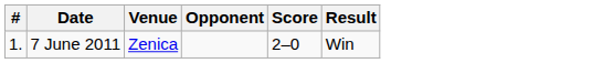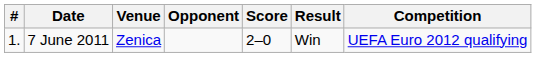 <table class="wikitable">
 <tr>
 <th>#</th>
 <th>Date</th>
 <th>Venue</th>
 <th>Opponent</th>
 <th>Score</th>
 <th>Result</th>
+<th>Competition</th>
 </tr>
 <tr>
 <td>1.</td>
 <td>7 June 2011</td>
 <td><a href='#'>Zenica</a></td>
 <td></td>
 <td>2–0</td>
 <td>Win</td>
+<td><a href='#'>UEFA Euro 2012 qualifying</a></td>
 </tr>
 </table>
